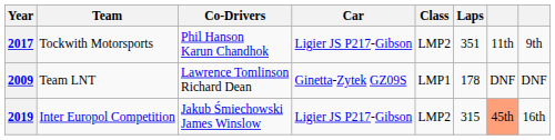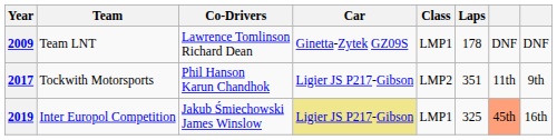 <table class="wikitable" style="text-align:center; font-size:90%">
 <tr>
 <th>Year</th>
 <th>Team</th>
 <th>Co-Drivers</th>
 <th>Car</th>
 <th>Class</th>
 <th>Laps</th>
 <th></th>
 <th></th>
 </tr>
 <tr>
+<th><a href='#'>2009</a></th>
+<td align="left"> Team LNT</td>
+<td align="left"> <a href='#'>Lawrence Tomlinson</a><br> Richard Dean</td>
+<td align="left"><a href='#'>Ginetta</a>-<a href='#'>Zytek</a> <a href='#'>GZ09S</a></td>
+<td>LMP1</td>
+<td>178</td>
+<td>DNF</td>
+<td>DNF</td>
+</tr>
+<tr>
 <th><a href='#'>2017</a></th>
 <td align="left"> Tockwith Motorsports</td>
 <td align="left"> <a href='#'>Phil Hanson</a><br> <a href='#'>Karun Chandhok</a></td>
 <td align="left"><a href='#'>Ligier JS P217</a>-<a href='#'>Gibson</a></td>
 <td>LMP2</td>
 <td>351</td>
 <td>11th</td>
 <td>9th</td>
 </tr>
 <tr>
-<th><a href='#'>2009</a></th>
-<td align="left"> Team LNT</td>
-<td align="left"> <a href='#'>Lawrence Tomlinson</a><br> Richard Dean</td>
-<td align="left"><a href='#'>Ginetta</a>-<a href='#'>Zytek</a> <a href='#'>GZ09S</a></td>
-<td>LMP1</td>
-<td>178</td>
-<td>DNF</td>
-<td>DNF</td>
-</tr>
-<tr>
 <th><a href='#'>2019</a></th>
 <td align="left"> <a href='#'>Inter Europol Competition</a></td>
 <td align="left"> <a href='#'>Jakub Śmiechowski</a><br> <a href='#'>James Winslow</a></td>
-<td align="left"><a href='#'>Ligier JS P217</a>-<a href='#'>Gibson</a></td>
-<td>LMP2</td>
-<td>315</td>
+<td align="left" style="background: khaki;"><a href='#'>Ligier JS P217</a>-<a href='#'>Gibson</a></td>
+<td>LMP1</td>
+<td>325</td>
 <td style="background: lightsalmon;">45th</td>
 <td>16th</td>
 </tr>
 </table>
